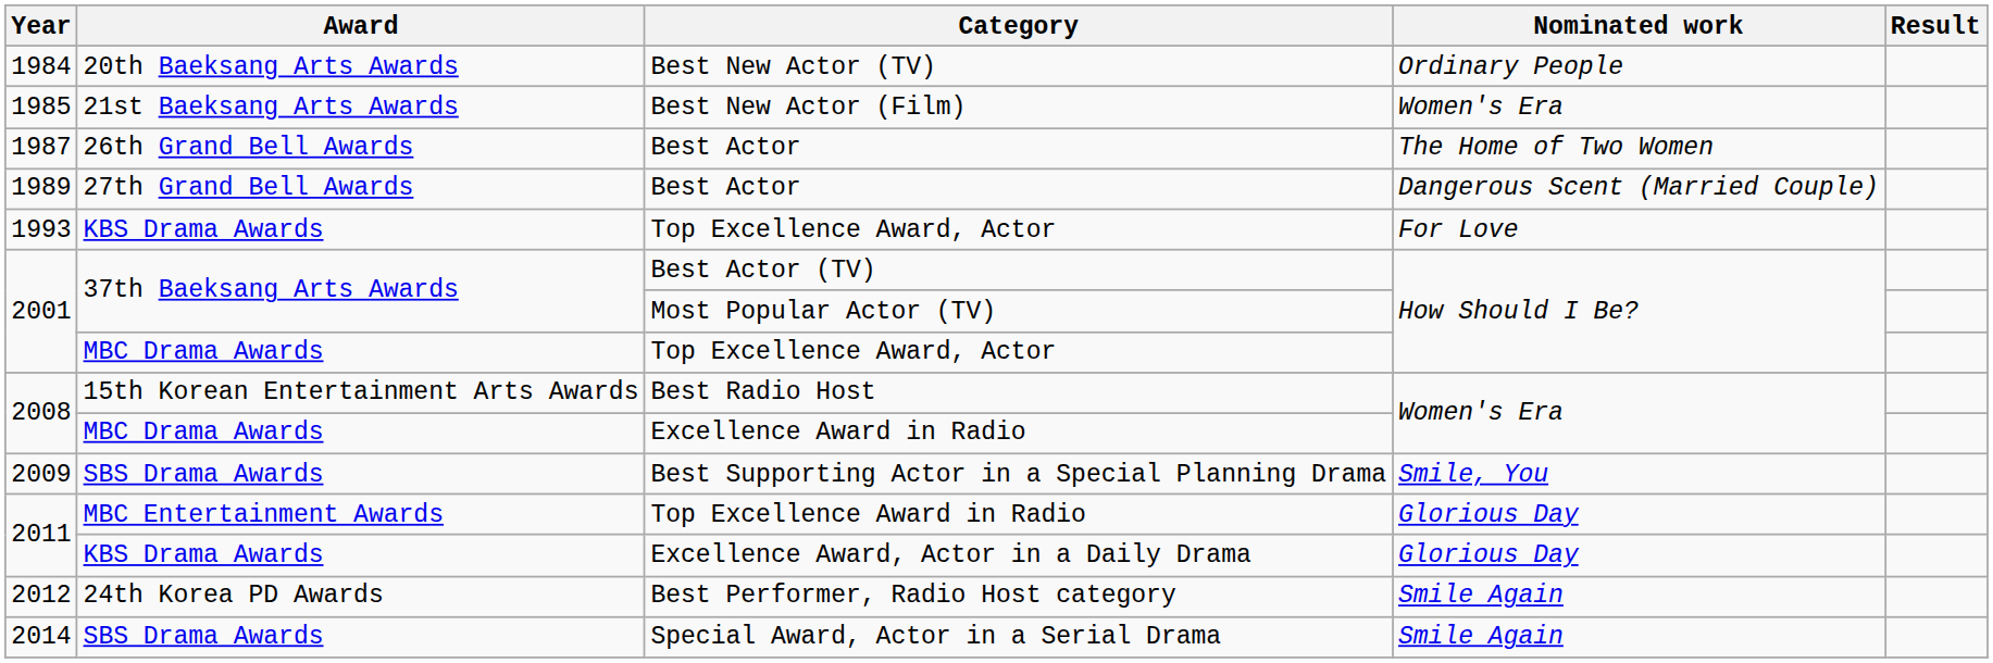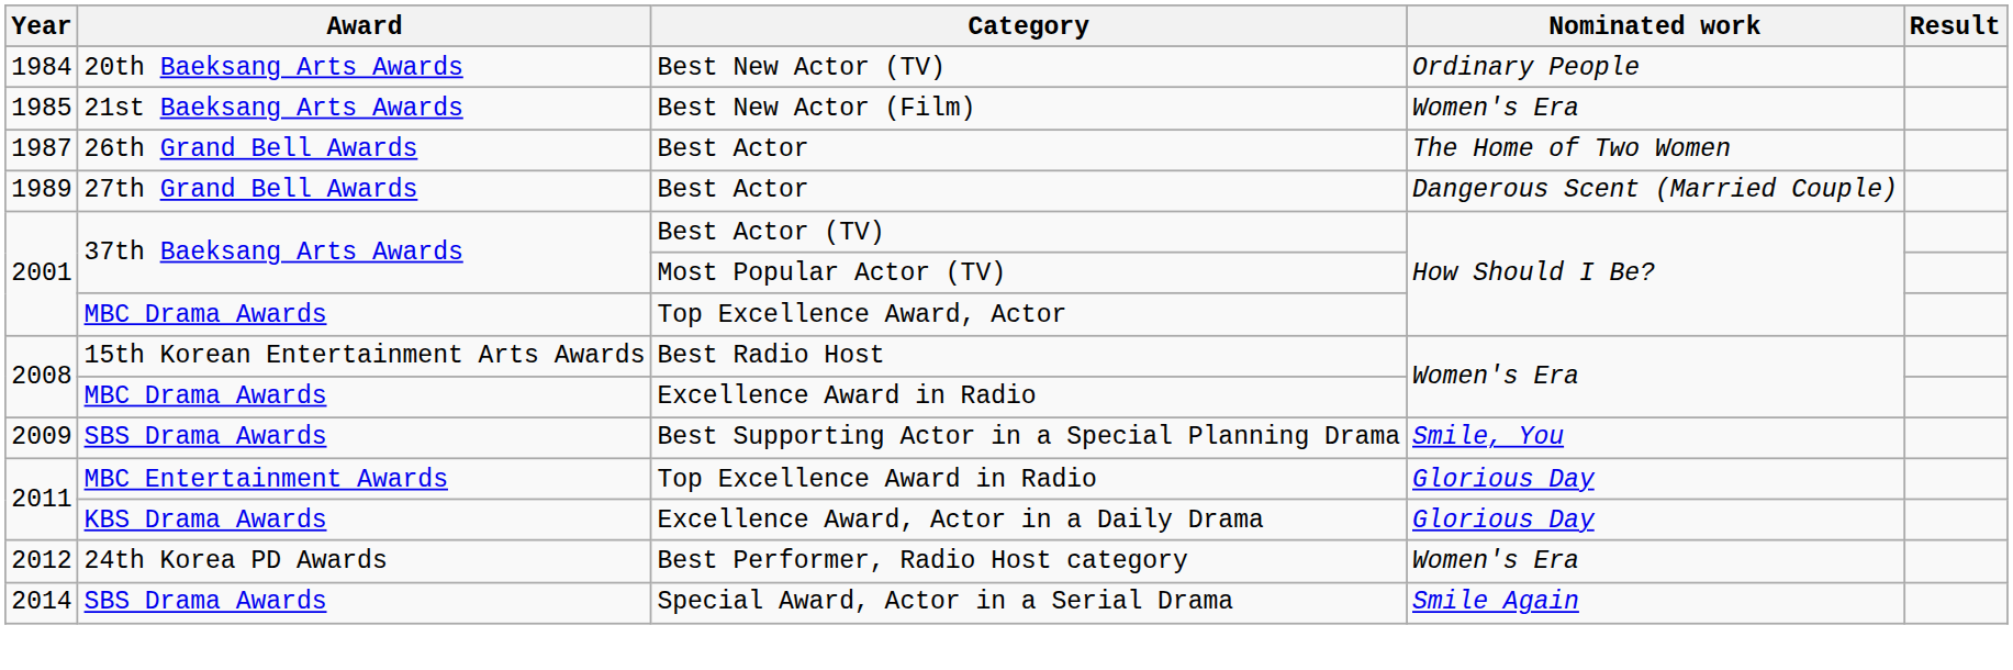 <table class="wikitable">
 <tr>
 <th>Year</th>
 <th>Award</th>
 <th>Category</th>
 <th>Nominated work</th>
 <th>Result</th>
 </tr>
 <tr>
 <td>1984</td>
 <td>20th <a href='#'>Baeksang Arts Awards</a></td>
 <td>Best New Actor (TV)</td>
 <td><em>Ordinary People</em></td>
 <td></td>
 </tr>
 <tr>
 <td>1985</td>
 <td>21st <a href='#'>Baeksang Arts Awards</a></td>
 <td>Best New Actor (Film)</td>
 <td><em>Women's Era</em></td>
 <td></td>
 </tr>
 <tr>
 <td>1987</td>
 <td>26th <a href='#'>Grand Bell Awards</a></td>
 <td>Best Actor</td>
 <td><em>The Home of Two Women</em></td>
 <td></td>
 </tr>
 <tr>
 <td>1989</td>
 <td>27th <a href='#'>Grand Bell Awards</a></td>
 <td>Best Actor</td>
 <td><em>Dangerous Scent (Married Couple)</em></td>
-<td></td>
-</tr>
-<tr>
-<td>1993</td>
-<td><a href='#'>KBS Drama Awards</a></td>
-<td>Top Excellence Award, Actor</td>
-<td><em>For Love</em></td>
 <td></td>
 </tr>
 <tr>
 <td rowspan=3>2001</td>
 <td rowspan=2>37th <a href='#'>Baeksang Arts Awards</a></td>
 <td>Best Actor (TV)</td>
 <td rowspan=3><em>How Should I Be?</em></td>
 <td></td>
 </tr>
 <tr>
 <td>Most Popular Actor (TV)</td>
 <td></td>
 </tr>
 <tr>
 <td><a href='#'>MBC Drama Awards</a></td>
 <td>Top Excellence Award, Actor</td>
 <td></td>
 </tr>
 <tr>
 <td rowspan=2>2008</td>
 <td>15th Korean Entertainment Arts Awards</td>
 <td>Best Radio Host</td>
 <td rowspan=2><em>Women's Era</em></td>
 <td></td>
 </tr>
 <tr>
 <td><a href='#'>MBC Drama Awards</a></td>
 <td>Excellence Award in Radio</td>
 <td></td>
 </tr>
 <tr>
 <td>2009</td>
 <td><a href='#'>SBS Drama Awards</a></td>
 <td>Best Supporting Actor in a Special Planning Drama</td>
 <td><em><a href='#'>Smile, You</a></em></td>
 <td></td>
 </tr>
 <tr>
 <td rowspan=2>2011</td>
 <td><a href='#'>MBC Entertainment Awards</a></td>
 <td>Top Excellence Award in Radio</td>
 <td><em><a href='#'>Glorious Day</a></em></td>
 <td></td>
 </tr>
 <tr>
 <td><a href='#'>KBS Drama Awards</a></td>
 <td>Excellence Award, Actor in a Daily Drama</td>
 <td><em><a href='#'>Glorious Day</a></em></td>
 <td></td>
 </tr>
 <tr>
 <td>2012</td>
 <td>24th Korea PD Awards</td>
 <td>Best Performer, Radio Host category</td>
-<td><em><a href='#'>Smile Again</a></em></td>
+<td><em>Women's Era</em></td>
 <td></td>
 </tr>
 <tr>
 <td>2014</td>
 <td><a href='#'>SBS Drama Awards</a></td>
 <td>Special Award, Actor in a Serial Drama</td>
 <td><em><a href='#'>Smile Again</a></em></td>
 <td></td>
 </tr>
 </table>
